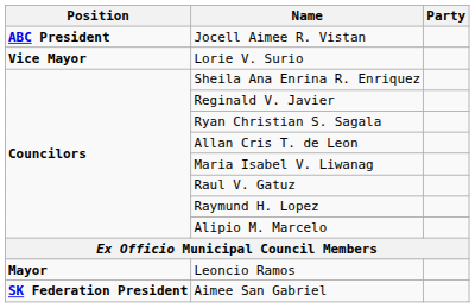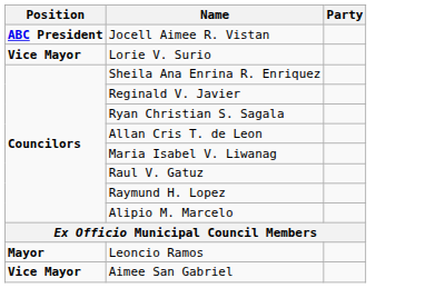 <table class=wikitable>
 <tr>
 <th>Position</th>
 <th>Name</th>
 <th colspan=2>Party</th>
 </tr>
 <tr>
 <td><strong><a href='#'>ABC</a> President</strong></td>
 <td>Jocell Aimee R. Vistan</td>
 <td></td>
 </tr>
 <tr>
 <td><strong>Vice Mayor</strong></td>
 <td>Lorie V. Surio</td>
 <td></td>
 </tr>
 <tr>
 <td rowspan=8><strong>Councilors</strong></td>
 <td>Sheila Ana Enrina R. Enriquez</td>
 <td></td>
 </tr>
 <tr>
 <td>Reginald V. Javier</td>
 <td></td>
 </tr>
 <tr>
 <td>Ryan Christian S. Sagala</td>
 <td></td>
 </tr>
 <tr>
 <td>Allan Cris T. de Leon</td>
 <td></td>
 </tr>
 <tr>
 <td>Maria Isabel V. Liwanag</td>
 <td></td>
 </tr>
 <tr>
 <td>Raul V. Gatuz</td>
 <td></td>
 </tr>
 <tr>
 <td>Raymund H. Lopez</td>
 <td></td>
 </tr>
 <tr>
 <td>Alipio M. Marcelo</td>
 <td></td>
 </tr>
 <tr>
 <th colspan=4><em>Ex Officio</em> Municipal Council Members</th>
 </tr>
 <tr>
 <td><strong>Mayor</strong></td>
 <td>Leoncio Ramos</td>
 <td></td>
 </tr>
 <tr>
-<td><strong><a href='#'>SK</a> Federation President</strong></td>
+<td><strong>Vice Mayor</strong></td>
 <td>Aimee San Gabriel</td>
 <td></td>
 </tr>
 </table>
